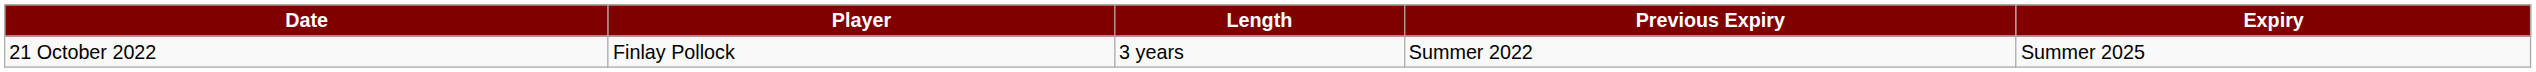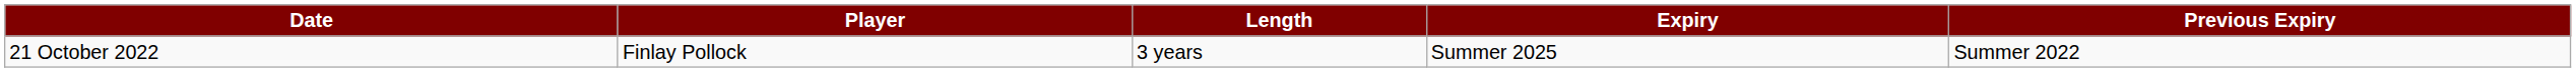 <table class="wikitable" style="text-align:center; font-size:95%;width:98%; text-align:left">
 <tr>
 <th style="background:maroon; color:white;" scope="col"><strong>Date</strong></th>
 <th style="background:maroon; color:white;" scope="col"><strong>Player</strong></th>
 <th style="background:maroon; color:white;" scope="col"><strong>Length</strong></th>
+<th style="background:maroon; color:white;" scope="col"><strong>Expiry</strong></th>
 <th style="background:maroon; color:white;" scope="col"><strong>Previous Expiry</strong></th>
-<th style="background:maroon; color:white;" scope="col"><strong>Expiry</strong></th>
 </tr>
 <tr>
 <td>21 October 2022</td>
 <td> Finlay Pollock</td>
 <td>3 years</td>
+<td>Summer 2025</td>
 <td>Summer 2022</td>
-<td>Summer 2025</td>
 </tr>
 </table>
